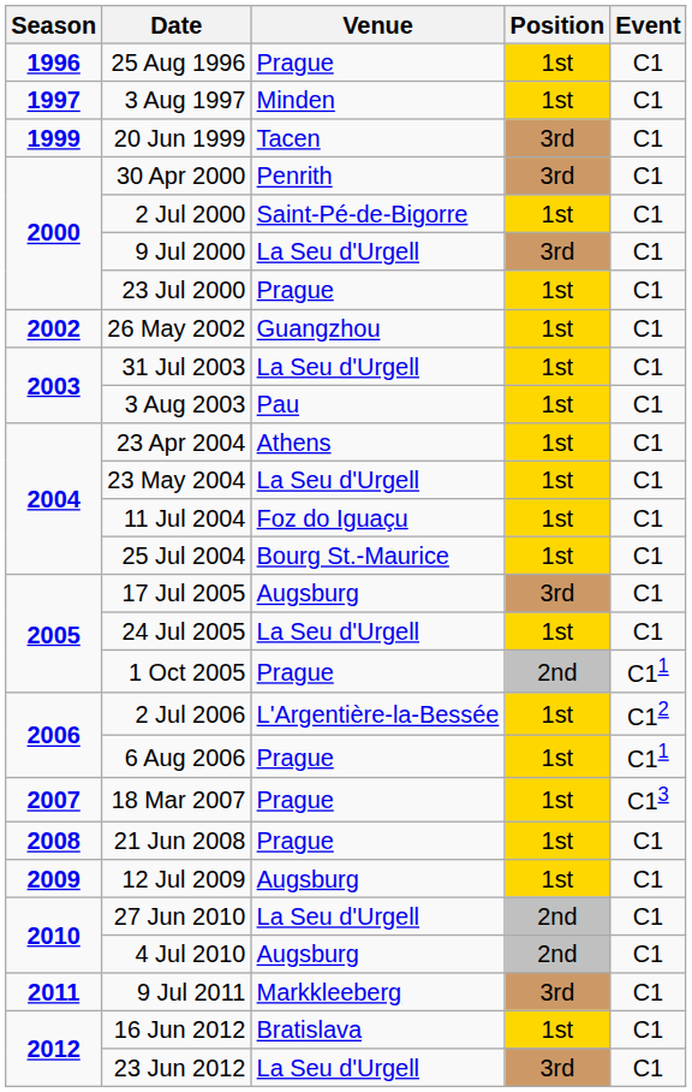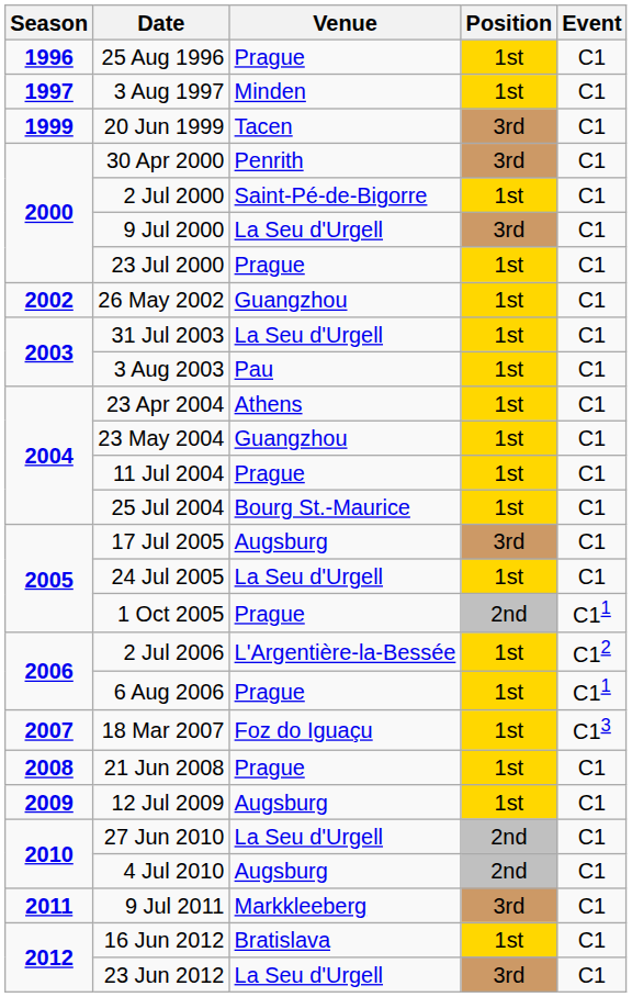 <table class="wikitable" style="text-align:center; font-size:95%;">
 <tr>
 <th>Season</th>
 <th>Date</th>
 <th>Venue</th>
 <th>Position</th>
 <th>Event</th>
 </tr>
 <tr>
 <td><strong><a href='#'>1996</a></strong></td>
 <td align=right>25 Aug 1996</td>
 <td align=left><a href='#'>Prague</a></td>
 <td bgcolor=gold>1st</td>
 <td>C1</td>
 </tr>
 <tr>
 <td><strong><a href='#'>1997</a></strong></td>
 <td align=right>3 Aug 1997</td>
 <td align=left><a href='#'>Minden</a></td>
 <td bgcolor=gold>1st</td>
 <td>C1</td>
 </tr>
 <tr>
 <td><strong><a href='#'>1999</a></strong></td>
 <td align=right>20 Jun 1999</td>
 <td align=left><a href='#'>Tacen</a></td>
 <td bgcolor=cc9966>3rd</td>
 <td>C1</td>
 </tr>
 <tr>
 <td rowspan=4><strong><a href='#'>2000</a></strong></td>
 <td align=right>30 Apr 2000</td>
 <td align=left><a href='#'>Penrith</a></td>
 <td bgcolor=cc9966>3rd</td>
 <td>C1</td>
 </tr>
 <tr>
 <td align=right>2 Jul 2000</td>
 <td align=left><a href='#'>Saint-Pé-de-Bigorre</a></td>
 <td bgcolor=gold>1st</td>
 <td>C1</td>
 </tr>
 <tr>
 <td align=right>9 Jul 2000</td>
 <td align=left><a href='#'>La Seu d'Urgell</a></td>
 <td bgcolor=cc9966>3rd</td>
 <td>C1</td>
 </tr>
 <tr>
 <td align=right>23 Jul 2000</td>
 <td align=left><a href='#'>Prague</a></td>
 <td bgcolor=gold>1st</td>
 <td>C1</td>
 </tr>
 <tr>
 <td><strong><a href='#'>2002</a></strong></td>
 <td align=right>26 May 2002</td>
 <td align=left><a href='#'>Guangzhou</a></td>
 <td bgcolor=gold>1st</td>
 <td>C1</td>
 </tr>
 <tr>
 <td rowspan=2><strong><a href='#'>2003</a></strong></td>
 <td align=right>31 Jul 2003</td>
 <td align=left><a href='#'>La Seu d'Urgell</a></td>
 <td bgcolor=gold>1st</td>
 <td>C1</td>
 </tr>
 <tr>
 <td align=right>3 Aug 2003</td>
 <td align=left><a href='#'>Pau</a></td>
 <td bgcolor=gold>1st</td>
 <td>C1</td>
 </tr>
 <tr>
 <td rowspan=4><strong><a href='#'>2004</a></strong></td>
 <td align=right>23 Apr 2004</td>
 <td align=left><a href='#'>Athens</a></td>
 <td bgcolor=gold>1st</td>
 <td>C1</td>
 </tr>
 <tr>
 <td align=right>23 May 2004</td>
-<td align=left><a href='#'>La Seu d'Urgell</a></td>
+<td align=left><a href='#'>Guangzhou</a></td>
 <td bgcolor=gold>1st</td>
 <td>C1</td>
 </tr>
 <tr>
 <td align=right>11 Jul 2004</td>
-<td align=left><a href='#'>Foz do Iguaçu</a></td>
+<td align=left><a href='#'>Prague</a></td>
 <td bgcolor=gold>1st</td>
 <td>C1</td>
 </tr>
 <tr>
 <td align=right>25 Jul 2004</td>
 <td align=left><a href='#'>Bourg St.-Maurice</a></td>
 <td bgcolor=gold>1st</td>
 <td>C1</td>
 </tr>
 <tr>
 <td rowspan=3><strong><a href='#'>2005</a></strong></td>
 <td align=right>17 Jul 2005</td>
 <td align=left><a href='#'>Augsburg</a></td>
 <td bgcolor=cc9966>3rd</td>
 <td>C1</td>
 </tr>
 <tr>
 <td align=right>24 Jul 2005</td>
 <td align=left><a href='#'>La Seu d'Urgell</a></td>
 <td bgcolor=gold>1st</td>
 <td>C1</td>
 </tr>
 <tr>
 <td align=right>1 Oct 2005</td>
 <td align=left><a href='#'>Prague</a></td>
 <td bgcolor=silver>2nd</td>
 <td>C1<sup><a href='#'>1</a></sup></td>
 </tr>
 <tr>
 <td rowspan=2><strong><a href='#'>2006</a></strong></td>
 <td align=right>2 Jul 2006</td>
 <td align=left><a href='#'>L'Argentière-la-Bessée</a></td>
 <td bgcolor=gold>1st</td>
 <td>C1<sup><a href='#'>2</a></sup></td>
 </tr>
 <tr>
 <td align=right>6 Aug 2006</td>
 <td align=left><a href='#'>Prague</a></td>
 <td bgcolor=gold>1st</td>
 <td>C1<sup><a href='#'>1</a></sup></td>
 </tr>
 <tr>
 <td><strong><a href='#'>2007</a></strong></td>
 <td align=right>18 Mar 2007</td>
-<td align=left><a href='#'>Prague</a></td>
+<td align=left><a href='#'>Foz do Iguaçu</a></td>
 <td bgcolor=gold>1st</td>
 <td>C1<sup><a href='#'>3</a></sup></td>
 </tr>
 <tr>
 <td><strong><a href='#'>2008</a></strong></td>
 <td align=right>21 Jun 2008</td>
 <td align=left><a href='#'>Prague</a></td>
 <td bgcolor=gold>1st</td>
 <td>C1</td>
 </tr>
 <tr>
 <td><strong><a href='#'>2009</a></strong></td>
 <td align=right>12 Jul 2009</td>
 <td align=left><a href='#'>Augsburg</a></td>
 <td bgcolor=gold>1st</td>
 <td>C1</td>
 </tr>
 <tr>
 <td rowspan=2><strong><a href='#'>2010</a></strong></td>
 <td align=right>27 Jun 2010</td>
 <td align=left><a href='#'>La Seu d'Urgell</a></td>
 <td bgcolor=silver>2nd</td>
 <td>C1</td>
 </tr>
 <tr>
 <td align=right>4 Jul 2010</td>
 <td align=left><a href='#'>Augsburg</a></td>
 <td bgcolor=silver>2nd</td>
 <td>C1</td>
 </tr>
 <tr>
 <td><strong><a href='#'>2011</a></strong></td>
 <td align=right>9 Jul 2011</td>
 <td align=left><a href='#'>Markkleeberg</a></td>
 <td bgcolor=cc9966>3rd</td>
 <td>C1</td>
 </tr>
 <tr>
 <td rowspan=2><strong><a href='#'>2012</a></strong></td>
 <td align=right>16 Jun 2012</td>
 <td align=left><a href='#'>Bratislava</a></td>
 <td bgcolor=gold>1st</td>
 <td>C1</td>
 </tr>
 <tr>
 <td align=right>23 Jun 2012</td>
 <td align=left><a href='#'>La Seu d'Urgell</a></td>
 <td bgcolor=cc9966>3rd</td>
 <td>C1</td>
 </tr>
 </table>
